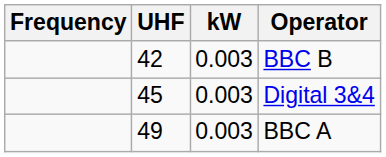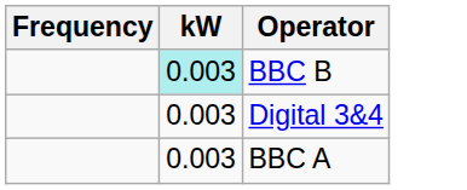 <table class="wikitable sortable">
 <tr>
 <th>Frequency</th>
-<th>UHF</th>
 <th>kW</th>
 <th>Operator</th>
 </tr>
 <tr>
 <td></td>
-<td>42</td>
-<td>0.003</td>
+<td style="background: paleturquoise;">0.003</td>
 <td><a href='#'>BBC</a> B</td>
 </tr>
 <tr>
 <td></td>
-<td>45</td>
 <td>0.003</td>
 <td><a href='#'>Digital 3&4</a></td>
 </tr>
 <tr>
 <td></td>
-<td>49</td>
 <td>0.003</td>
 <td>BBC A</td>
 </tr>
 </table>
